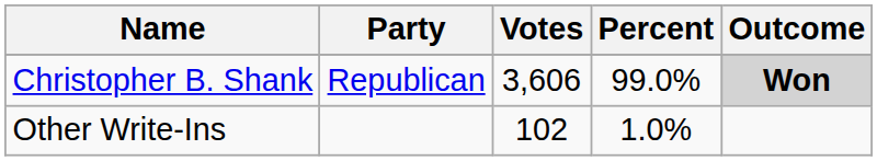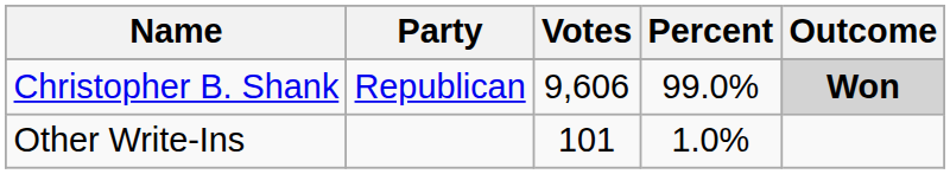 <table class=wikitable style="text-align:center">
 <tr>
 <th>Name</th>
 <th>Party</th>
 <th>Votes</th>
 <th>Percent</th>
 <th>Outcome</th>
 </tr>
 <tr>
 </tr>
 <tr>
 <td align=left><a href='#'>Christopher B. Shank</a></td>
 <td><a href='#'>Republican</a></td>
-<td>3,606</td>
+<td>9,606</td>
 <td>99.0%</td>
 <td style="background: lightgrey;"><strong>Won</strong></td>
 </tr>
 <tr>
 <td align=left>Other Write-Ins</td>
 <td></td>
-<td>102</td>
+<td>101</td>
 <td>1.0%</td>
 <td></td>
 </tr>
 </table>
